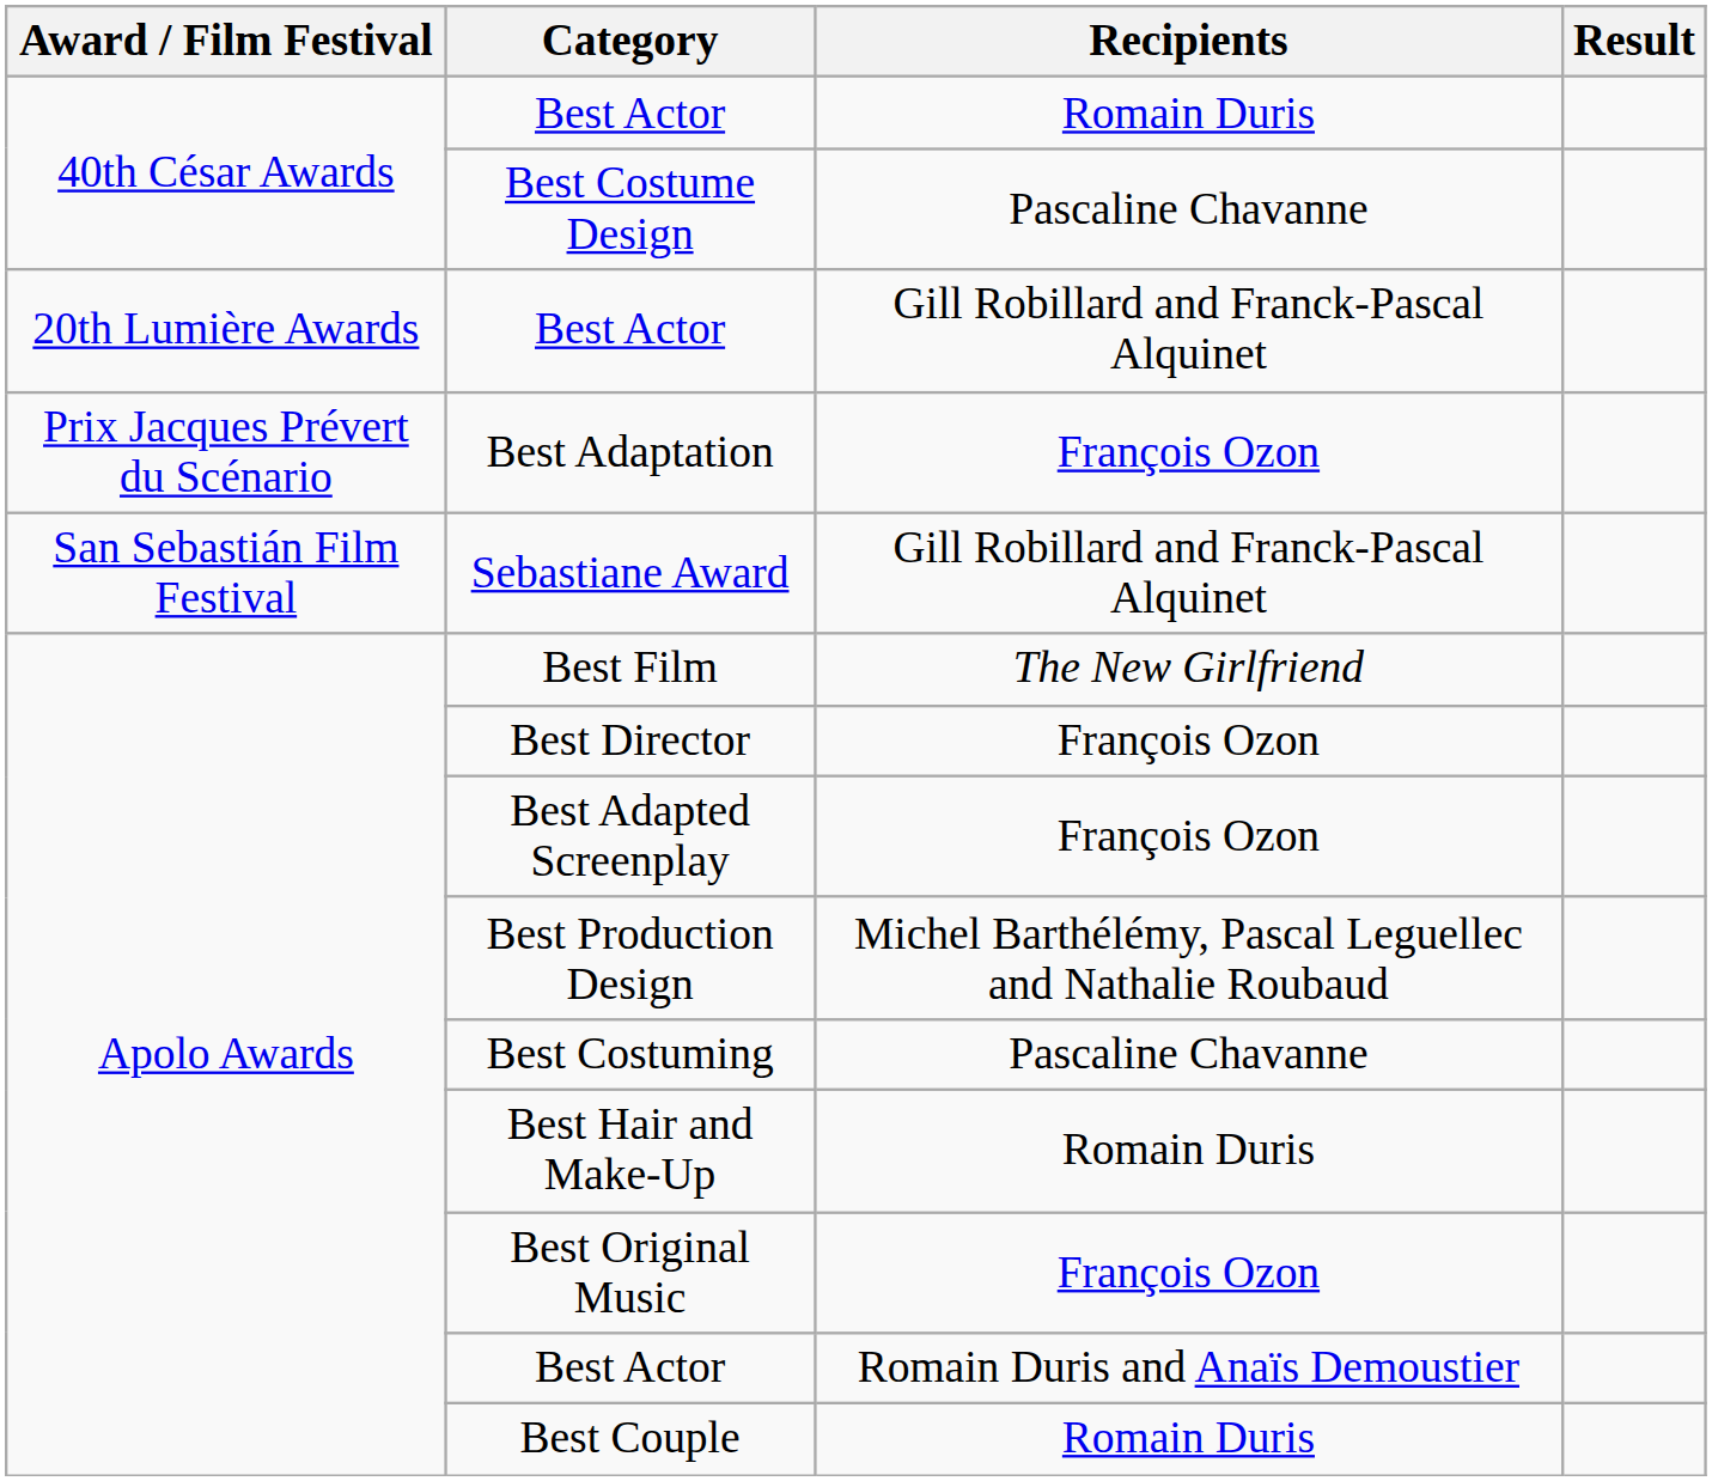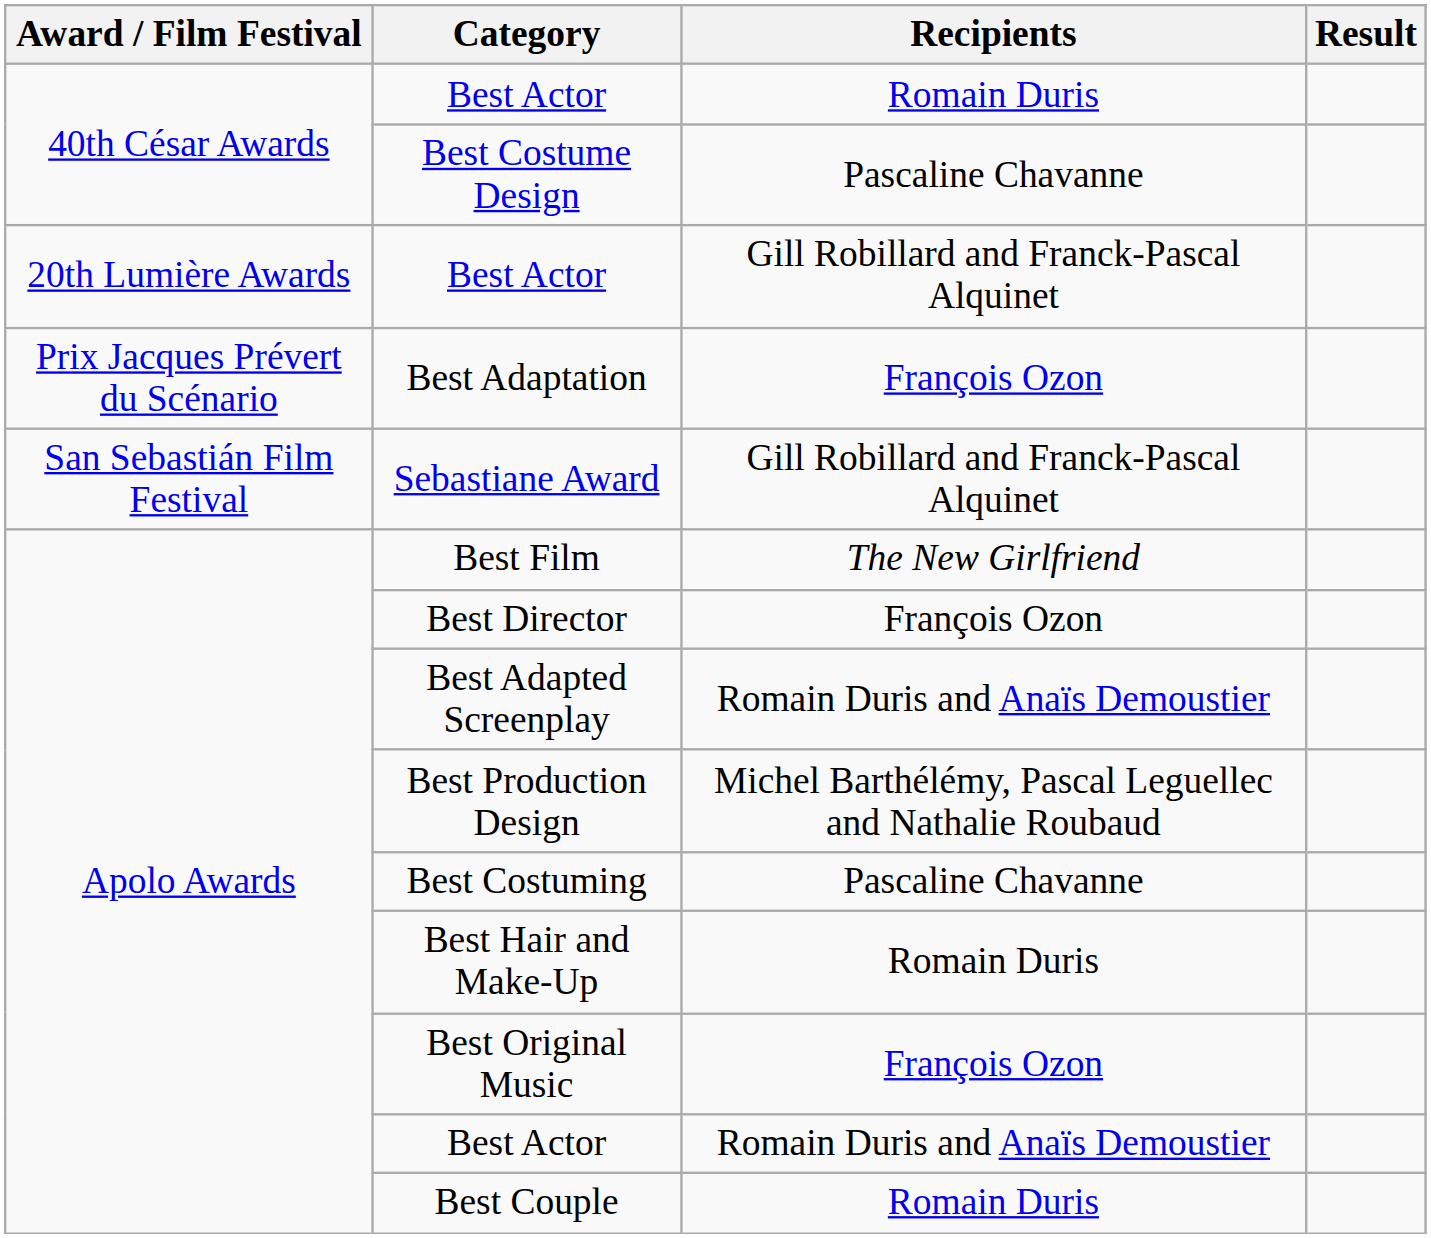 <table class="wikitable plainrowheaders sortable" style="text-align:center;">
 <tr>
 <th scope=col>Award / Film Festival</th>
 <th scope=col>Category</th>
 <th scope=col>Recipients</th>
 <th scope=col>Result</th>
 </tr>
 <tr>
 <td rowspan=2><a href='#'>40th César Awards</a></td>
 <td><a href='#'>Best Actor</a></td>
 <td><a href='#'>Romain Duris</a></td>
 <td></td>
 </tr>
 <tr>
 <td><a href='#'>Best Costume Design</a></td>
 <td>Pascaline Chavanne</td>
 <td></td>
 </tr>
 <tr>
 <td><a href='#'>20th Lumière Awards</a></td>
 <td><a href='#'>Best Actor</a></td>
 <td>Gill Robillard and Franck-Pascal Alquinet</td>
 <td></td>
 </tr>
 <tr>
 <td><a href='#'>Prix Jacques Prévert du Scénario</a></td>
 <td>Best Adaptation</td>
 <td><a href='#'>François Ozon</a></td>
 <td></td>
 </tr>
 <tr>
 <td><a href='#'>San Sebastián Film Festival</a></td>
 <td><a href='#'>Sebastiane Award</a></td>
 <td>Gill Robillard and Franck-Pascal Alquinet</td>
 <td></td>
 </tr>
 <tr>
 <td rowspan="9"><a href='#'>Apolo Awards</a></td>
 <td>Best Film</td>
 <td><em>The New Girlfriend</em></td>
 <td></td>
 </tr>
 <tr>
 <td>Best Director</td>
 <td>François Ozon</td>
 <td></td>
 </tr>
 <tr>
 <td>Best Adapted Screenplay</td>
-<td>François Ozon</td>
+<td>Romain Duris and <a href='#'>Anaïs Demoustier</a></td>
 <td></td>
 </tr>
 <tr>
 <td>Best Production Design</td>
 <td>Michel Barthélémy, Pascal Leguellec and Nathalie Roubaud</td>
 <td></td>
 </tr>
 <tr>
 <td>Best Costuming</td>
 <td>Pascaline Chavanne</td>
 <td></td>
 </tr>
 <tr>
 <td>Best Hair and Make-Up</td>
 <td>Romain Duris</td>
 <td></td>
 </tr>
 <tr>
 <td>Best Original Music</td>
 <td><a href='#'>François Ozon</a></td>
 <td></td>
 </tr>
 <tr>
 <td>Best Actor</td>
 <td>Romain Duris and <a href='#'>Anaïs Demoustier</a></td>
 <td></td>
 </tr>
 <tr>
 <td>Best Couple</td>
 <td><a href='#'>Romain Duris</a></td>
 <td></td>
 </tr>
 </table>
